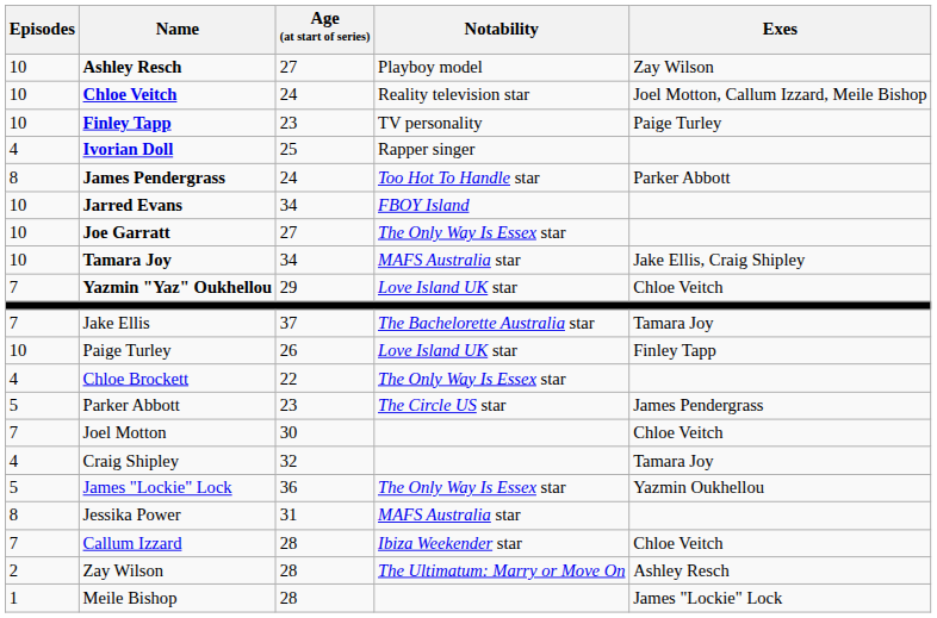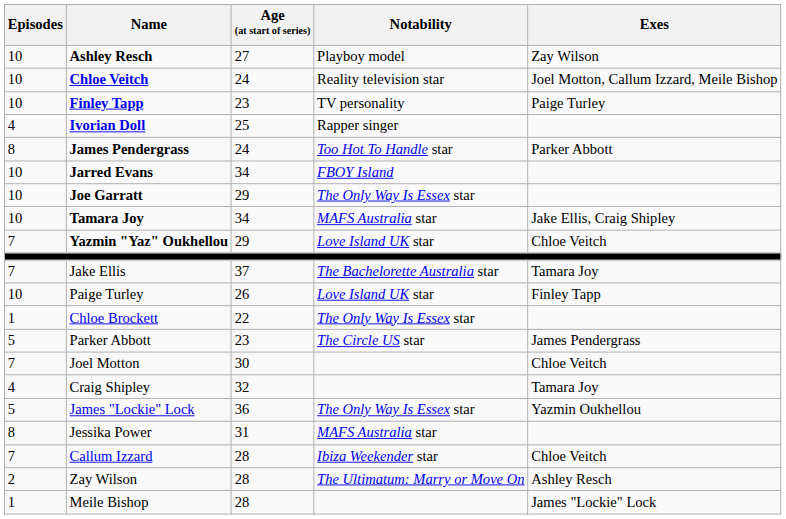 <table class="wikitable sortable">
 <tr>
 <th>Episodes</th>
 <th>Name</th>
 <th>Age<br><small><sup>(at start of series)</sup></small></th>
 <th>Notability</th>
 <th>Exes</th>
 </tr>
 <tr>
 <td>10</td>
 <td><strong>Ashley Resch</strong></td>
 <td>27</td>
 <td>Playboy model</td>
 <td>Zay Wilson</td>
 </tr>
 <tr>
 <td>10</td>
 <td><strong><a href='#'>Chloe Veitch</a></strong></td>
 <td>24</td>
 <td>Reality television star</td>
 <td>Joel Motton, Callum Izzard, Meile Bishop</td>
 </tr>
 <tr>
 <td>10</td>
 <td><strong><a href='#'>Finley Tapp</a></strong></td>
 <td>23</td>
 <td>TV personality</td>
 <td>Paige Turley</td>
 </tr>
 <tr>
 <td>4</td>
 <td><strong><a href='#'>Ivorian Doll</a></strong></td>
 <td>25</td>
 <td>Rapper singer</td>
 <td></td>
 </tr>
 <tr>
 <td>8</td>
 <td><strong>James Pendergrass</strong></td>
 <td>24</td>
 <td><em><a href='#'>Too Hot To Handle</a></em> star</td>
 <td>Parker Abbott</td>
 </tr>
 <tr>
 <td>10</td>
 <td><strong>Jarred Evans</strong></td>
 <td>34</td>
 <td><em><a href='#'>FBOY Island</a></em></td>
 <td></td>
 </tr>
 <tr>
 <td>10</td>
 <td><strong>Joe Garratt</strong></td>
-<td>27</td>
+<td>29</td>
 <td><em><a href='#'>The Only Way Is Essex</a></em> star</td>
 <td></td>
 </tr>
 <tr>
 <td>10</td>
 <td><strong>Tamara Joy</strong></td>
 <td>34</td>
 <td><a href='#'><em>MAFS Australia</em></a> star</td>
 <td>Jake Ellis, Craig Shipley</td>
 </tr>
 <tr>
 <td>7</td>
 <td><strong>Yazmin "Yaz" Oukhellou</strong></td>
 <td>29</td>
 <td><em><a href='#'>Love Island UK</a></em> star</td>
 <td>Chloe Veitch</td>
 </tr>
 <tr>
 <th style="background:#000;" colspan="6"></th>
 </tr>
 <tr>
 <td>7</td>
 <td>Jake Ellis</td>
 <td>37</td>
 <td><a href='#'><em>The Bachelorette Australia</em></a> star</td>
 <td>Tamara Joy</td>
 </tr>
 <tr>
 <td>10</td>
 <td>Paige Turley</td>
 <td>26</td>
 <td><em><a href='#'>Love Island UK</a></em> star</td>
 <td>Finley Tapp</td>
 </tr>
 <tr>
-<td>4</td>
+<td>1</td>
 <td><a href='#'>Chloe Brockett</a></td>
 <td>22</td>
 <td><em><a href='#'>The Only Way Is Essex</a></em> star</td>
 <td></td>
 </tr>
 <tr>
 <td>5</td>
 <td>Parker Abbott</td>
 <td>23</td>
 <td><a href='#'><em>The Circle US</em></a> star</td>
 <td>James Pendergrass</td>
 </tr>
 <tr>
 <td>7</td>
 <td>Joel Motton</td>
 <td>30</td>
 <td></td>
 <td>Chloe Veitch</td>
 </tr>
 <tr>
 <td>4</td>
 <td>Craig Shipley</td>
 <td>32</td>
 <td></td>
 <td>Tamara Joy</td>
 </tr>
 <tr>
 <td>5</td>
 <td><a href='#'>James "Lockie" Lock</a></td>
 <td>36</td>
 <td><em><a href='#'>The Only Way Is Essex</a></em> star</td>
 <td>Yazmin Oukhellou</td>
 </tr>
 <tr>
 <td>8</td>
 <td>Jessika Power</td>
 <td>31</td>
 <td><a href='#'><em>MAFS Australia</em></a> star</td>
 <td></td>
 </tr>
 <tr>
 <td>7</td>
 <td><a href='#'>Callum Izzard</a></td>
 <td>28</td>
 <td><em><a href='#'>Ibiza Weekender</a></em> star</td>
 <td>Chloe Veitch</td>
 </tr>
 <tr>
 <td>2</td>
 <td>Zay Wilson</td>
 <td>28</td>
 <td><em><a href='#'>The Ultimatum: Marry or Move On</a></em></td>
 <td>Ashley Resch</td>
 </tr>
 <tr>
 <td>1</td>
 <td>Meile Bishop</td>
 <td>28</td>
 <td></td>
 <td>James "Lockie" Lock</td>
 </tr>
 </table>
